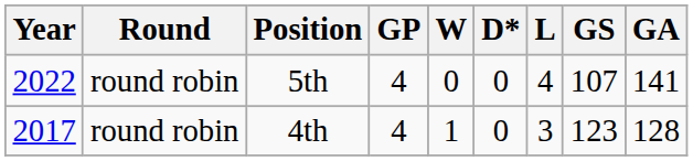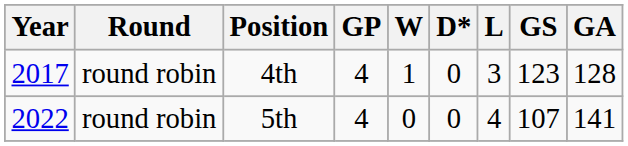 <table class="wikitable" style="text-align: center;">
 <tr>
 <th>Year</th>
 <th>Round</th>
 <th>Position</th>
 <th>GP</th>
 <th>W</th>
 <th>D*</th>
 <th>L</th>
 <th>GS</th>
 <th>GA</th>
 </tr>
 <tr>
+<td> <a href='#'>2017</a></td>
+<td>round robin</td>
+<td>4th</td>
+<td>4</td>
+<td>1</td>
+<td>0</td>
+<td>3</td>
+<td>123</td>
+<td>128</td>
+</tr>
+<tr>
 <td> <a href='#'>2022</a></td>
 <td>round robin</td>
 <td>5th</td>
 <td>4</td>
 <td>0</td>
 <td>0</td>
 <td>4</td>
 <td>107</td>
 <td>141</td>
 </tr>
-<tr>
-<td> <a href='#'>2017</a></td>
-<td>round robin</td>
-<td>4th</td>
-<td>4</td>
-<td>1</td>
-<td>0</td>
-<td>3</td>
-<td>123</td>
-<td>128</td>
-</tr>
 </table>
